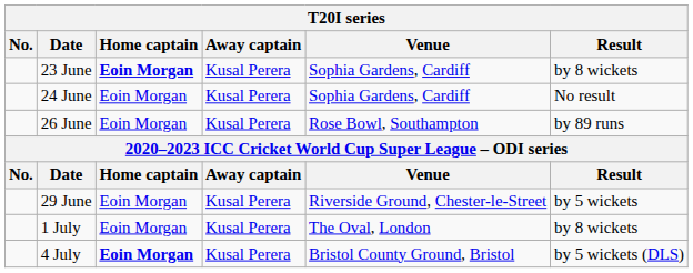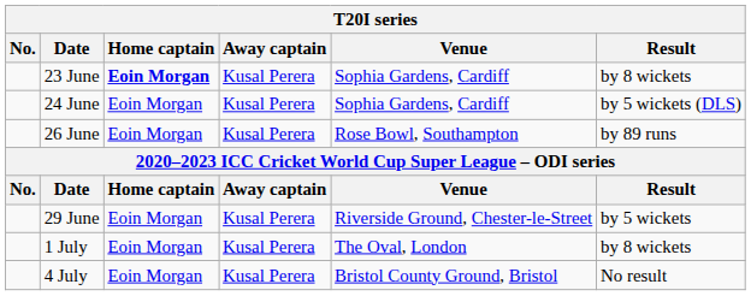 <table class="wikitable">
 <tr>
 <th colspan="9">T20I series</th>
 </tr>
 <tr>
 <th>No.</th>
 <th>Date</th>
 <th>Home captain</th>
 <th>Away captain</th>
 <th>Venue</th>
 <th>Result</th>
 </tr>
 <tr>
 <td></td>
 <td>23 June</td>
 <td><strong><a href='#'>Eoin Morgan</a></strong></td>
 <td><a href='#'>Kusal Perera</a></td>
 <td><a href='#'>Sophia Gardens</a>, <a href='#'>Cardiff</a></td>
 <td> by 8 wickets</td>
 </tr>
 <tr>
 <td></td>
 <td>24 June</td>
 <td><a href='#'>Eoin Morgan</a></td>
 <td><a href='#'>Kusal Perera</a></td>
 <td><a href='#'>Sophia Gardens</a>, <a href='#'>Cardiff</a></td>
-<td>No result</td>
+<td> by 5 wickets (<a href='#'>DLS</a>)</td>
 </tr>
 <tr>
 <td></td>
 <td>26 June</td>
 <td><a href='#'>Eoin Morgan</a></td>
 <td><a href='#'>Kusal Perera</a></td>
 <td><a href='#'>Rose Bowl</a>, <a href='#'>Southampton</a></td>
 <td> by 89 runs</td>
 </tr>
 <tr>
 <th colspan="9"><a href='#'>2020–2023 ICC Cricket World Cup Super League</a> – ODI series</th>
 </tr>
 <tr>
 <th>No.</th>
 <th>Date</th>
 <th>Home captain</th>
 <th>Away captain</th>
 <th>Venue</th>
 <th>Result</th>
 </tr>
 <tr>
 <td></td>
 <td>29 June</td>
 <td><a href='#'>Eoin Morgan</a></td>
 <td><a href='#'>Kusal Perera</a></td>
 <td><a href='#'>Riverside Ground</a>, <a href='#'>Chester-le-Street</a></td>
 <td> by 5 wickets</td>
 </tr>
 <tr>
 <td></td>
 <td>1 July</td>
 <td><a href='#'>Eoin Morgan</a></td>
 <td><a href='#'>Kusal Perera</a></td>
 <td><a href='#'>The Oval</a>, <a href='#'>London</a></td>
 <td> by 8 wickets</td>
 </tr>
 <tr>
 <td></td>
 <td>4 July</td>
-<td><strong><a href='#'>Eoin Morgan</a></strong></td>
+<td><a href='#'>Eoin Morgan</a></td>
 <td><a href='#'>Kusal Perera</a></td>
 <td><a href='#'>Bristol County Ground</a>, <a href='#'>Bristol</a></td>
-<td> by 5 wickets (<a href='#'>DLS</a>)</td>
+<td>No result</td>
 </tr>
 </table>
